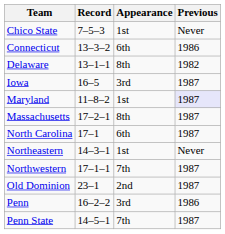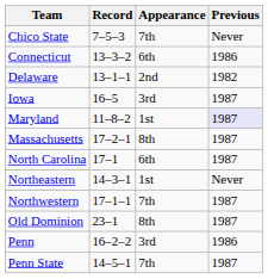 <table class="wikitable">
 <tr>
 <th>Team</th>
 <th>Record</th>
 <th>Appearance</th>
 <th>Previous</th>
 </tr>
 <tr>
 <td><a href='#'>Chico State</a></td>
 <td>7–5–3</td>
-<td>1st</td>
+<td>7th</td>
 <td>Never</td>
 </tr>
 <tr>
 <td><a href='#'>Connecticut</a></td>
 <td>13–3–2</td>
 <td>6th</td>
 <td>1986</td>
 </tr>
 <tr>
 <td><a href='#'>Delaware</a></td>
 <td>13–1–1</td>
-<td>8th</td>
+<td>2nd</td>
 <td>1982</td>
 </tr>
 <tr>
 <td><a href='#'>Iowa</a></td>
 <td>16–5</td>
 <td>3rd</td>
 <td>1987</td>
 </tr>
 <tr>
 <td><a href='#'>Maryland</a></td>
 <td>11–8–2</td>
 <td>1st</td>
 <td style="background: lavender;">1987</td>
 </tr>
 <tr>
 <td><a href='#'>Massachusetts</a></td>
 <td>17–2–1</td>
 <td>8th</td>
 <td>1987</td>
 </tr>
 <tr>
 <td><a href='#'>North Carolina</a></td>
 <td>17–1</td>
 <td>6th</td>
 <td>1987</td>
 </tr>
 <tr>
 <td><a href='#'>Northeastern</a></td>
 <td>14–3–1</td>
 <td>1st</td>
 <td>Never</td>
 </tr>
 <tr>
 <td><a href='#'>Northwestern</a></td>
 <td>17–1–1</td>
 <td>7th</td>
 <td>1987</td>
 </tr>
 <tr>
 <td><a href='#'>Old Dominion</a></td>
 <td>23–1</td>
-<td>2nd</td>
+<td>8th</td>
 <td>1987</td>
 </tr>
 <tr>
 <td><a href='#'>Penn</a></td>
 <td>16–2–2</td>
 <td>3rd</td>
 <td>1986</td>
 </tr>
 <tr>
 <td><a href='#'>Penn State</a></td>
 <td>14–5–1</td>
 <td>7th</td>
 <td>1987</td>
 </tr>
 </table>
